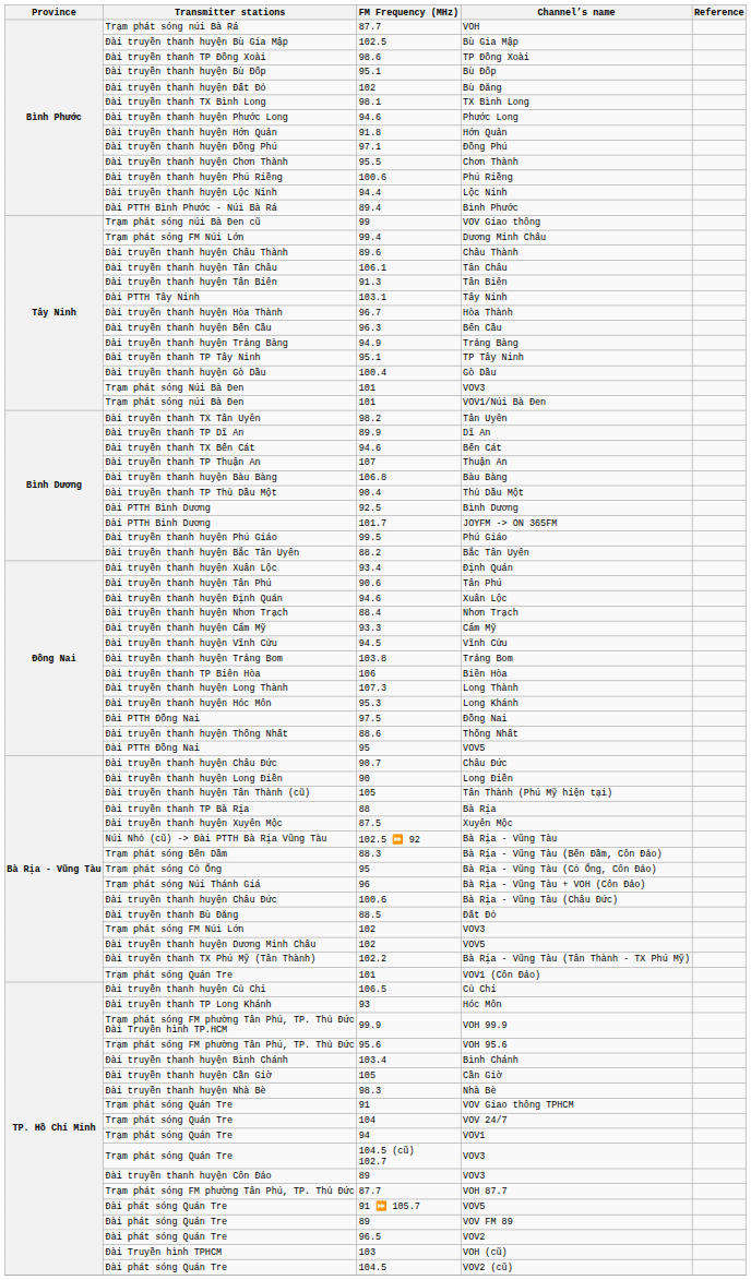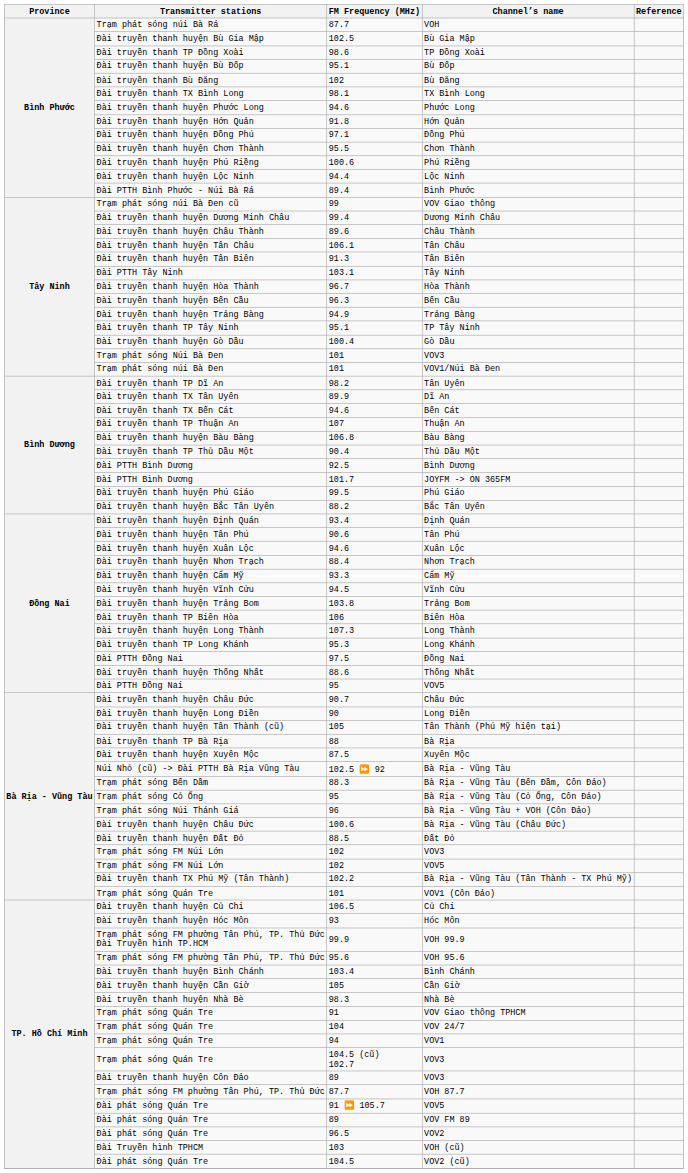 <table class="wikitable">
 <tr>
 <th>Province</th>
 <th>Transmitter stations</th>
 <th>FM Frequency (MHz)</th>
 <th>Channel’s name</th>
 <th>Reference</th>
 </tr>
 <tr>
 <th rowspan="13">Bình Phước</th>
 <td>Trạm phát sóng núi Bà Rá</td>
 <td>87.7</td>
 <td>VOH</td>
 <td></td>
 </tr>
 <tr>
 <td>Đài truyền thanh huyện Bù Gia Mập</td>
 <td>102.5</td>
 <td>Bù Gia Mập</td>
 <td></td>
 </tr>
 <tr>
 <td>Đài truyền thanh TP Đồng Xoài</td>
 <td>98.6</td>
 <td>TP Đồng Xoài</td>
 <td></td>
 </tr>
 <tr>
 <td>Đài truyền thanh huyện Bù Đốp</td>
 <td>95.1</td>
 <td>Bù Đốp</td>
 <td></td>
 </tr>
 <tr>
-<td>Đài truyền thanh huyện Đất Đỏ</td>
+<td>Đài truyền thanh Bù Đăng</td>
 <td>102</td>
 <td>Bù Đăng</td>
 <td></td>
 </tr>
 <tr>
 <td>Đài truyền thanh TX Bình Long</td>
 <td>98.1</td>
 <td>TX Bình Long</td>
 <td></td>
 </tr>
 <tr>
 <td>Đài truyền thanh huyện Phước Long</td>
 <td>94.6</td>
 <td>Phước Long</td>
 <td></td>
 </tr>
 <tr>
 <td>Đài truyền thanh huyện Hớn Quản</td>
 <td>91.8</td>
 <td>Hớn Quản</td>
 <td></td>
 </tr>
 <tr>
 <td>Đài truyền thanh huyện Đồng Phú</td>
 <td>97.1</td>
 <td>Đồng Phú</td>
 <td></td>
 </tr>
 <tr>
 <td>Đài truyền thanh huyện Chơn Thành</td>
 <td>95.5</td>
 <td>Chơn Thành</td>
 <td></td>
 </tr>
 <tr>
 <td>Đài truyền thanh huyện Phú Riềng</td>
 <td>100.6</td>
 <td>Phú Riềng</td>
 <td></td>
 </tr>
 <tr>
 <td>Đài truyền thanh huyện Lộc Ninh</td>
 <td>94.4</td>
 <td>Lộc Ninh</td>
 <td></td>
 </tr>
 <tr>
 <td>Đài PTTH Bình Phước - Núi Bà Rá</td>
 <td>89.4</td>
 <td>Bình Phước</td>
 <td></td>
 </tr>
 <tr>
 <th rowspan="13">Tây Ninh</th>
 <td>Trạm phát sóng núi Bà Đen cũ</td>
 <td>99</td>
 <td>VOV Giao thông</td>
 <td></td>
 </tr>
 <tr>
-<td>Trạm phát sóng FM Núi Lớn</td>
+<td>Đài truyền thanh huyện Dương Minh Châu</td>
 <td>99.4</td>
 <td>Dương Minh Châu</td>
 <td></td>
 </tr>
 <tr>
 <td>Đài truyền thanh huyện Châu Thành</td>
 <td>89.6</td>
 <td>Châu Thành</td>
 <td></td>
 </tr>
 <tr>
 <td>Đài truyền thanh huyện Tân Châu</td>
 <td>106.1</td>
 <td>Tân Châu</td>
 <td></td>
 </tr>
 <tr>
 <td>Đài truyền thanh huyện Tân Biên</td>
 <td>91.3</td>
 <td>Tân Biên</td>
 <td></td>
 </tr>
 <tr>
 <td>Đài PTTH Tây Ninh</td>
 <td>103.1</td>
 <td>Tây Ninh</td>
 <td></td>
 </tr>
 <tr>
 <td>Đài truyền thanh huyện Hòa Thành</td>
 <td>96.7</td>
 <td>Hòa Thành</td>
 <td></td>
 </tr>
 <tr>
 <td>Đài truyền thanh huyện Bến Cầu</td>
 <td>96.3</td>
 <td>Bến Cầu</td>
 <td></td>
 </tr>
 <tr>
 <td>Đài truyền thanh huyện Trảng Bàng</td>
 <td>94.9</td>
 <td>Trảng Bàng</td>
 <td></td>
 </tr>
 <tr>
 <td>Đài truyền thanh TP Tây Ninh</td>
 <td>95.1</td>
 <td>TP Tây Ninh</td>
 <td></td>
 </tr>
 <tr>
 <td>Đài truyền thanh huyện Gò Dầu</td>
 <td>100.4</td>
 <td>Gò Dầu</td>
 <td></td>
 </tr>
 <tr>
 <td>Trạm phát sóng Núi Bà Đen</td>
 <td>101</td>
 <td>VOV3</td>
 <td></td>
 </tr>
 <tr>
 <td>Trạm phát sóng núi Bà Đen</td>
 <td>101</td>
 <td>VOV1/Núi Bà Đen</td>
 <td></td>
 </tr>
 <tr>
 <th rowspan="10">Bình Dương</th>
-<td>Đài truyền thanh TX Tân Uyên</td>
+<td>Đài truyền thanh TP Dĩ An</td>
 <td>98.2</td>
 <td>Tân Uyên</td>
 <td></td>
 </tr>
 <tr>
-<td>Đài truyền thanh TP Dĩ An</td>
+<td>Đài truyền thanh TX Tân Uyên</td>
 <td>89.9</td>
 <td>Dĩ An</td>
 <td></td>
 </tr>
 <tr>
 <td>Đài truyền thanh TX Bến Cát</td>
 <td>94.6</td>
 <td>Bến Cát</td>
 <td></td>
 </tr>
 <tr>
 <td>Đài truyền thanh TP Thuận An</td>
 <td>107</td>
 <td>Thuận An</td>
 <td></td>
 </tr>
 <tr>
 <td>Đài truyền thanh huyện Bàu Bàng</td>
 <td>106.8</td>
 <td>Bàu Bàng</td>
 <td></td>
 </tr>
 <tr>
 <td>Đài truyền thanh TP Thủ Dầu Một</td>
 <td>90.4</td>
 <td>Thủ Dầu Một</td>
 <td></td>
 </tr>
 <tr>
 <td>Đài PTTH Bình Dương</td>
 <td>92.5</td>
 <td>Bình Dương</td>
 <td></td>
 </tr>
 <tr>
 <td>Đài PTTH Bình Dương</td>
 <td>101.7</td>
 <td>JOYFM -> ON 365FM</td>
 <td></td>
 </tr>
 <tr>
 <td>Đài truyền thanh huyện Phú Giáo</td>
 <td>99.5</td>
 <td>Phú Giáo</td>
 <td></td>
 </tr>
 <tr>
 <td>Đài truyền thanh huyện Bắc Tân Uyên</td>
 <td>88.2</td>
 <td>Bắc Tân Uyên</td>
 <td></td>
 </tr>
 <tr>
 <th rowspan="13">Đồng Nai</th>
-<td>Đài truyền thanh huyện Xuân Lộc</td>
+<td>Đài truyền thanh huyện Định Quán</td>
 <td>93.4</td>
 <td>Định Quán</td>
 <td></td>
 </tr>
 <tr>
 <td>Đài truyền thanh huyện Tân Phú</td>
 <td>90.6</td>
 <td>Tân Phú</td>
 <td></td>
 </tr>
 <tr>
-<td>Đài truyền thanh huyện Định Quán</td>
+<td>Đài truyền thanh huyện Xuân Lộc</td>
 <td>94.6</td>
 <td>Xuân Lộc</td>
 <td></td>
 </tr>
 <tr>
 <td>Đài truyền thanh huyện Nhơn Trạch</td>
 <td>88.4</td>
 <td>Nhơn Trạch</td>
 <td></td>
 </tr>
 <tr>
 <td>Đài truyền thanh huyện Cẩm Mỹ</td>
 <td>93.3</td>
 <td>Cẩm Mỹ</td>
 <td></td>
 </tr>
 <tr>
 <td>Đài truyền thanh huyện Vĩnh Cửu</td>
 <td>94.5</td>
 <td>Vĩnh Cửu</td>
 <td></td>
 </tr>
 <tr>
 <td>Đài truyền thanh huyện Trảng Bom</td>
 <td>103.8</td>
 <td>Trảng Bom</td>
 <td></td>
 </tr>
 <tr>
 <td>Đài truyền thanh TP Biên Hòa</td>
 <td>106</td>
 <td>Biên Hòa</td>
 <td></td>
 </tr>
 <tr>
 <td>Đài truyền thanh huyện Long Thành</td>
 <td>107.3</td>
 <td>Long Thành</td>
 <td></td>
 </tr>
 <tr>
-<td>Đài truyền thanh huyện Hóc Môn</td>
+<td>Đài truyền thanh TP Long Khánh</td>
 <td>95.3</td>
 <td>Long Khánh</td>
 <td></td>
 </tr>
 <tr>
 <td>Đài PTTH Đồng Nai</td>
 <td>97.5</td>
 <td>Đồng Nai</td>
 <td></td>
 </tr>
 <tr>
 <td>Đài truyền thanh huyện Thống Nhất</td>
 <td>88.6</td>
 <td>Thống Nhất</td>
 <td></td>
 </tr>
 <tr>
 <td>Đài PTTH Đồng Nai</td>
 <td>95</td>
 <td>VOV5</td>
 <td></td>
 </tr>
 <tr>
 <th rowspan="15">Bà Rịa - Vũng Tàu</th>
 <td>Đài truyền thanh huyện Châu Đức</td>
 <td>90.7</td>
 <td>Châu Đức</td>
 <td></td>
 </tr>
 <tr>
 <td>Đài truyền thanh huyện Long Điền</td>
 <td>90</td>
 <td>Long Điền</td>
 <td></td>
 </tr>
 <tr>
 <td>Đài truyền thanh huyện Tân Thành (cũ)</td>
 <td>105</td>
 <td>Tân Thành (Phú Mỹ hiện tại)</td>
 <td></td>
 </tr>
 <tr>
 <td>Đài truyền thanh TP Bà Rịa</td>
 <td>88</td>
 <td>Bà Rịa</td>
 <td></td>
 </tr>
 <tr>
 <td>Đài truyền thanh huyện Xuyên Mộc</td>
 <td>87.5</td>
 <td>Xuyên Mộc</td>
 <td></td>
 </tr>
 <tr>
 <td>Núi Nhỏ (cũ) -> Đài PTTH Bà Rịa Vũng Tàu</td>
 <td>102.5 ⏩ 92</td>
 <td>Bà Rịa - Vũng Tàu</td>
 <td></td>
 </tr>
 <tr>
 <td>Trạm phát sóng Bến Dầm</td>
 <td>88.3</td>
 <td>Bà Rịa - Vũng Tàu (Bến Đầm, Côn Đảo)</td>
 <td></td>
 </tr>
 <tr>
 <td>Trạm phát sóng Cỏ Ống</td>
 <td>95</td>
 <td>Bà Rịa - Vũng Tàu (Cỏ Ống, Côn Đảo)</td>
 <td></td>
 </tr>
 <tr>
 <td>Trạm phát sóng Núi Thánh Giá</td>
 <td>96</td>
 <td>Bà Rịa - Vũng Tàu + VOH (Côn Đảo)</td>
 <td></td>
 </tr>
 <tr>
 <td>Đài truyền thanh huyện Châu Đức</td>
 <td>100.6</td>
 <td>Bà Rịa - Vũng Tàu (Châu Đức)</td>
 <td></td>
 </tr>
 <tr>
-<td>Đài truyền thanh Bù Đăng</td>
+<td>Đài truyền thanh huyện Đất Đỏ</td>
 <td>88.5</td>
 <td>Đất Đỏ</td>
 <td></td>
 </tr>
 <tr>
 <td>Trạm phát sóng FM Núi Lớn</td>
 <td>102</td>
 <td>VOV3</td>
 <td></td>
 </tr>
 <tr>
-<td>Đài truyền thanh huyện Dương Minh Châu</td>
+<td>Trạm phát sóng FM Núi Lớn</td>
 <td>102</td>
 <td>VOV5</td>
 <td></td>
 </tr>
 <tr>
 <td>Đài truyền thanh TX Phú Mỹ (Tân Thành)</td>
 <td>102.2</td>
 <td>Bà Rịa - Vũng Tàu (Tân Thành - TX Phú Mỹ)</td>
 <td></td>
 </tr>
 <tr>
 <td>Trạm phát sóng Quán Tre</td>
 <td>101</td>
 <td>VOV1 (Côn Đảo)</td>
 <td></td>
 </tr>
 <tr>
 <th rowspan="18">TP. Hồ Chí Minh</th>
 <td>Đài truyền thanh huyện Củ Chi</td>
 <td>106.5</td>
 <td>Củ Chi</td>
 <td></td>
 </tr>
 <tr>
-<td>Đài truyền thanh TP Long Khánh</td>
+<td>Đài truyền thanh huyện Hóc Môn</td>
 <td>93</td>
 <td>Hóc Môn</td>
 <td></td>
 </tr>
 <tr>
 <td>Trạm phát sóng FM phường Tân Phú, TP. Thủ Đức <br> Đài Truyền hình TP.HCM</td>
 <td>99.9</td>
 <td>VOH 99.9</td>
 <td></td>
 </tr>
 <tr>
 <td>Trạm phát sóng FM phường Tân Phú, TP. Thủ Đức</td>
 <td>95.6</td>
 <td>VOH 95.6</td>
 <td></td>
 </tr>
 <tr>
 <td>Đài truyền thanh huyện Bình Chánh</td>
 <td>103.4</td>
 <td>Bình Chánh</td>
 <td></td>
 </tr>
 <tr>
 <td>Đài truyền thanh huyện Cần Giờ</td>
 <td>105</td>
 <td>Cần Giờ</td>
 <td></td>
 </tr>
 <tr>
 <td>Đài truyền thanh huyện Nhà Bè</td>
 <td>98.3</td>
 <td>Nhà Bè</td>
 <td></td>
 </tr>
 <tr>
 <td>Trạm phát sóng Quán Tre</td>
 <td>91</td>
 <td>VOV Giao thông TPHCM</td>
 <td></td>
 </tr>
 <tr>
 <td>Trạm phát sóng Quán Tre</td>
 <td>104</td>
 <td>VOV 24/7</td>
 <td></td>
 </tr>
 <tr>
 <td>Trạm phát sóng Quán Tre</td>
 <td>94</td>
 <td>VOV1</td>
 <td></td>
 </tr>
 <tr>
 <td>Trạm phát sóng Quán Tre</td>
 <td>104.5 (cũ) <br> 102.7</td>
 <td>VOV3</td>
 <td></td>
 </tr>
 <tr>
 <td>Đài truyền thanh huyện Côn Đảo</td>
 <td>89</td>
 <td>VOV3</td>
 <td></td>
 </tr>
 <tr>
 <td>Trạm phát sóng FM phường Tân Phú, TP. Thủ Đức</td>
 <td>87.7</td>
 <td>VOH 87.7</td>
 <td></td>
 </tr>
 <tr>
 <td>Đài phát sóng Quán Tre</td>
 <td>91 ⏩ 105.7</td>
 <td>VOV5</td>
 <td></td>
 </tr>
 <tr>
 <td>Đài phát sóng Quán Tre</td>
 <td>89</td>
 <td>VOV FM 89</td>
 <td></td>
 </tr>
 <tr>
 <td>Đài phát sóng Quán Tre</td>
 <td>96.5</td>
 <td>VOV2</td>
 <td></td>
 </tr>
 <tr>
 <td>Đài Truyền hình TPHCM</td>
 <td>103</td>
 <td>VOH (cũ)</td>
 <td></td>
 </tr>
 <tr>
 <td>Đài phát sóng Quán Tre</td>
 <td>104.5</td>
 <td>VOV2 (cũ)</td>
 <td></td>
 </tr>
 <tr>
 </tr>
 </table>
